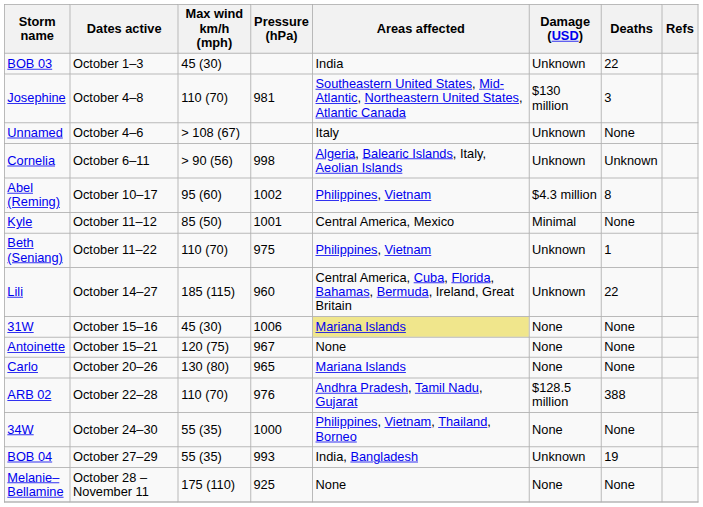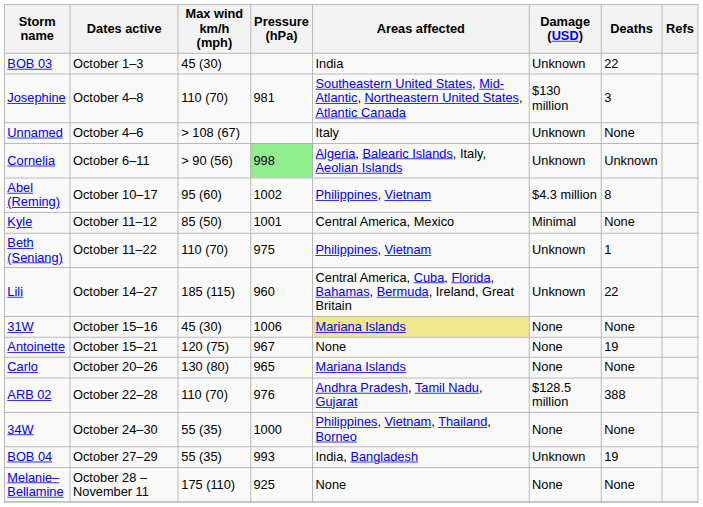 <table class="wikitable sortable">
 <tr>
 <th width="5%">Storm name</th>
 <th width="15%">Dates active</th>
 <th width="10%">Max wind<br>km/h (mph)</th>
 <th width="5%">Pressure<br>(hPa)</th>
 <th width="30%">Areas affected</th>
 <th width="10%">Damage<br>(<a href='#'>USD</a>)</th>
 <th width="5%">Deaths</th>
 <th width="5%">Refs</th>
 </tr>
 <tr>
 <td><a href='#'>BOB 03</a></td>
 <td>October 1–3</td>
 <td>45 (30)</td>
 <td></td>
 <td>India</td>
 <td>Unknown</td>
 <td>22</td>
 <td></td>
 </tr>
 <tr>
 <td><a href='#'>Josephine</a></td>
 <td>October 4–8</td>
 <td>110 (70)</td>
 <td>981</td>
 <td><a href='#'>Southeastern United States</a>, <a href='#'>Mid-Atlantic</a>, <a href='#'>Northeastern United States</a>, <a href='#'>Atlantic Canada</a></td>
 <td>$130 million</td>
 <td>3</td>
 <td></td>
 </tr>
 <tr>
 <td><a href='#'>Unnamed</a></td>
 <td>October 4–6</td>
 <td>> 108 (67)</td>
 <td></td>
 <td>Italy</td>
 <td>Unknown</td>
 <td>None</td>
 <td></td>
 </tr>
 <tr>
 <td><a href='#'>Cornelia</a></td>
 <td>October 6–11</td>
 <td>> 90 (56)</td>
-<td>998</td>
+<td style="background: lightgreen;">998</td>
 <td><a href='#'>Algeria</a>, <a href='#'>Balearic Islands</a>, Italy, <a href='#'>Aeolian Islands</a></td>
 <td>Unknown</td>
 <td>Unknown</td>
 <td></td>
 </tr>
 <tr>
 <td><a href='#'>Abel (Reming)</a></td>
 <td>October 10–17</td>
 <td>95 (60)</td>
 <td>1002</td>
 <td><a href='#'>Philippines</a>, <a href='#'>Vietnam</a></td>
 <td>$4.3 million</td>
 <td>8</td>
 <td></td>
 </tr>
 <tr>
 <td><a href='#'>Kyle</a></td>
 <td>October 11–12</td>
 <td>85 (50)</td>
 <td>1001</td>
 <td>Central America, Mexico</td>
 <td>Minimal</td>
 <td>None</td>
 <td></td>
 </tr>
 <tr>
 <td><a href='#'>Beth (Seniang)</a></td>
 <td>October 11–22</td>
 <td>110 (70)</td>
 <td>975</td>
 <td><a href='#'>Philippines</a>, <a href='#'>Vietnam</a></td>
 <td>Unknown</td>
 <td>1</td>
 <td></td>
 </tr>
 <tr>
 <td><a href='#'>Lili</a></td>
 <td>October 14–27</td>
 <td>185 (115)</td>
 <td>960</td>
 <td>Central America, <a href='#'>Cuba</a>, <a href='#'>Florida</a>, <a href='#'>Bahamas</a>, <a href='#'>Bermuda</a>, Ireland, Great Britain</td>
 <td>Unknown</td>
 <td>22</td>
 <td></td>
 </tr>
 <tr>
 <td><a href='#'>31W</a></td>
 <td>October 15–16</td>
 <td>45 (30)</td>
 <td>1006</td>
 <td style="background: khaki;"><a href='#'>Mariana Islands</a></td>
 <td>None</td>
 <td>None</td>
 <td></td>
 </tr>
 <tr>
 <td><a href='#'>Antoinette</a></td>
 <td>October 15–21</td>
 <td>120 (75)</td>
 <td>967</td>
 <td>None</td>
 <td>None</td>
-<td>None</td>
+<td>19</td>
 <td></td>
 </tr>
 <tr>
 <td><a href='#'>Carlo</a></td>
 <td>October 20–26</td>
 <td>130 (80)</td>
 <td>965</td>
 <td><a href='#'>Mariana Islands</a></td>
 <td>None</td>
 <td>None</td>
 <td></td>
 </tr>
 <tr>
 <td><a href='#'>ARB 02</a></td>
 <td>October 22–28</td>
 <td>110 (70)</td>
 <td>976</td>
 <td><a href='#'>Andhra Pradesh</a>, <a href='#'>Tamil Nadu</a>, <a href='#'>Gujarat</a></td>
 <td>$128.5 million</td>
 <td>388</td>
 <td></td>
 </tr>
 <tr>
 <td><a href='#'>34W</a></td>
 <td>October 24–30</td>
 <td>55 (35)</td>
 <td>1000</td>
 <td><a href='#'>Philippines</a>, <a href='#'>Vietnam</a>, <a href='#'>Thailand</a>, <a href='#'>Borneo</a></td>
 <td>None</td>
 <td>None</td>
 <td></td>
 </tr>
 <tr>
 <td><a href='#'>BOB 04</a></td>
 <td>October 27–29</td>
 <td>55 (35)</td>
 <td>993</td>
 <td>India, <a href='#'>Bangladesh</a></td>
 <td>Unknown</td>
 <td>19</td>
 <td></td>
 </tr>
 <tr>
 <td><a href='#'>Melanie–Bellamine</a></td>
 <td>October 28 – November 11</td>
 <td>175 (110)</td>
 <td>925</td>
 <td>None</td>
 <td>None</td>
 <td>None</td>
 <td></td>
 </tr>
 <tr>
 </tr>
 </table>
